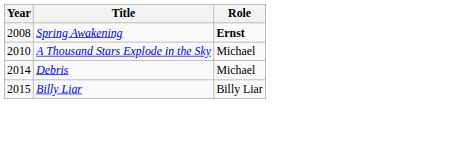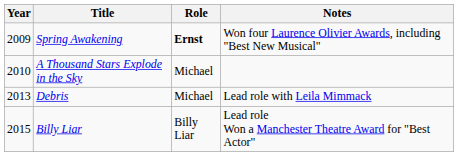 <table class="wikitable sortable">
 <tr>
 <th>Year</th>
 <th>Title</th>
 <th>Role</th>
+<th class="unsortable">Notes</th>
 </tr>
 <tr>
-<td>2008</td>
+<td>2009</td>
 <td><em><a href='#'>Spring Awakening</a></em></td>
 <td><strong>Ernst</strong></td>
+<td>Won four <a href='#'>Laurence Olivier Awards</a>, including "Best New Musical"</td>
 </tr>
 <tr>
 <td>2010</td>
 <td><em><a href='#'>A Thousand Stars Explode in the Sky</a></em></td>
 <td>Michael</td>
+<td></td>
 </tr>
 <tr>
-<td>2014</td>
+<td>2013</td>
 <td><em><a href='#'>Debris</a></em></td>
 <td>Michael</td>
+<td>Lead role with <a href='#'>Leila Mimmack</a></td>
 </tr>
 <tr>
 <td>2015</td>
 <td><a href='#'><em>Billy Liar</em></a></td>
 <td>Billy Liar</td>
+<td>Lead role<br>Won a <a href='#'>Manchester Theatre Award</a> for "Best Actor"</td>
 </tr>
 </table>
